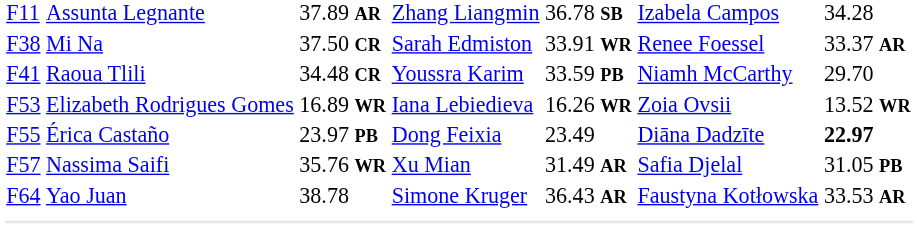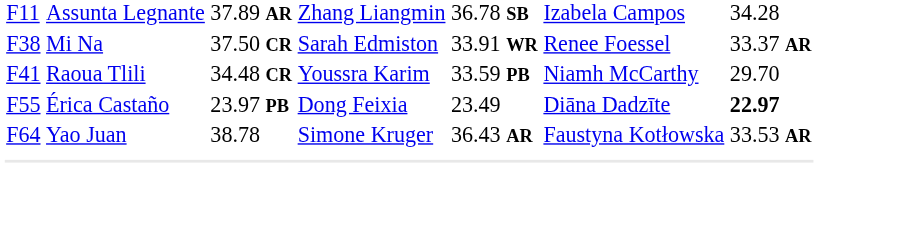 <table>
 <tr>
 <td><a href='#'>F11</a><br></td>
 <td><a href='#'>Assunta Legnante</a><br></td>
 <td>37.89 <small><strong>AR</strong></small></td>
 <td><a href='#'>Zhang Liangmin</a><br></td>
 <td>36.78 <small><strong>SB</strong></small></td>
 <td><a href='#'>Izabela Campos</a><br></td>
 <td>34.28</td>
 </tr>
 <tr>
 <td><a href='#'>F38</a><br></td>
 <td><a href='#'>Mi Na</a><br></td>
 <td>37.50 <small><strong>CR</strong></small></td>
 <td><a href='#'>Sarah Edmiston</a><br></td>
 <td>33.91 <small><strong>WR</strong></small></td>
 <td><a href='#'>Renee Foessel</a><br></td>
 <td>33.37 <small><strong>AR</strong></small></td>
 </tr>
 <tr>
 <td><a href='#'>F41</a><br></td>
 <td><a href='#'>Raoua Tlili</a><br></td>
 <td>34.48 <small><strong>CR</strong></small></td>
 <td><a href='#'>Youssra Karim</a><br></td>
 <td>33.59 <small><strong>PB</strong></small></td>
 <td><a href='#'>Niamh McCarthy</a><br></td>
 <td>29.70</td>
 </tr>
 <tr>
-<td><a href='#'>F53</a><br></td>
-<td><a href='#'>Elizabeth Rodrigues Gomes</a><br></td>
-<td>16.89 <small><strong>WR</strong></small></td>
-<td><a href='#'>Iana Lebiedieva</a><br></td>
-<td>16.26 <small><strong>WR</strong></small></td>
-<td><a href='#'>Zoia Ovsii</a><br></td>
-<td>13.52 <small><strong>WR</strong></small></td>
-</tr>
-<tr>
 <td><a href='#'>F55</a><br></td>
 <td><a href='#'>Érica Castaño</a><br></td>
 <td>23.97 <small><strong>PB</strong></small></td>
 <td><a href='#'>Dong Feixia</a><br></td>
 <td>23.49</td>
 <td><a href='#'>Diāna Dadzīte</a><br></td>
 <td><strong>22.97</strong></td>
-</tr>
-<tr>
-<td><a href='#'>F57</a><br></td>
-<td><a href='#'>Nassima Saifi</a><br></td>
-<td>35.76 <small><strong>WR</strong></small></td>
-<td><a href='#'>Xu Mian</a><br></td>
-<td>31.49 <small><strong>AR</strong></small></td>
-<td><a href='#'>Safia Djelal</a><br></td>
-<td>31.05 <small><strong>PB</strong></small></td>
 </tr>
 <tr>
 <td><a href='#'>F64</a><br></td>
 <td><a href='#'>Yao Juan</a><br></td>
 <td>38.78</td>
 <td><a href='#'>Simone Kruger</a><br></td>
 <td>36.43 <small><strong>AR</strong></small></td>
 <td><a href='#'>Faustyna Kotłowska</a><br></td>
 <td>33.53 <small><strong>AR</strong></small></td>
 </tr>
 <tr>
 <td colspan=7></td>
 </tr>
 <tr>
 </tr>
 <tr bgcolor= e8e8e8>
 <td colspan=7></td>
 </tr>
 </table>
